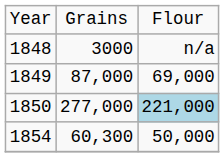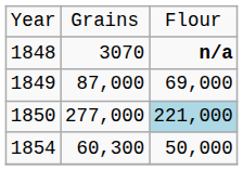 <table class="wikitable" align="left" style="float:right; width=70%; font-size:90%;border:1px solid darkgray;" border="1">
 <tr>
 <td valign="top">Year</td>
 <td valign="top" style="text-align:center;">Grains</td>
 <td valign="top" style="text-align:center;">Flour</td>
 </tr>
 <tr>
 <td valign="top">1848</td>
-<td align="right" valign="top">3000</td>
-<td align="right" valign="top">n/a</td>
+<td align="right" valign="top">3070</td>
+<td align="right" valign="top"><strong>n/a</strong></td>
 </tr>
 <tr>
 <td valign="top">1849</td>
 <td align="right" valign="top">87,000</td>
 <td align="right" valign="top">69,000</td>
 </tr>
 <tr>
 <td valign="top">1850</td>
 <td align="right" valign="top">277,000</td>
 <td align="right" valign="top" style="background: lightblue;">221,000</td>
 </tr>
 <tr>
 <td valign="top">1854</td>
 <td align="right" valign="top">60,300</td>
 <td align="right" valign="top">50,000</td>
 </tr>
 <tr>
 </tr>
 </table>
